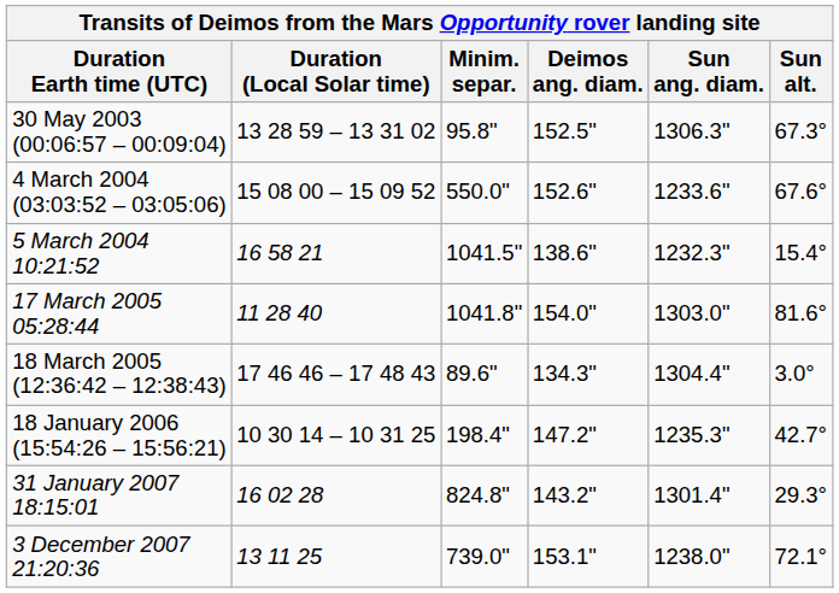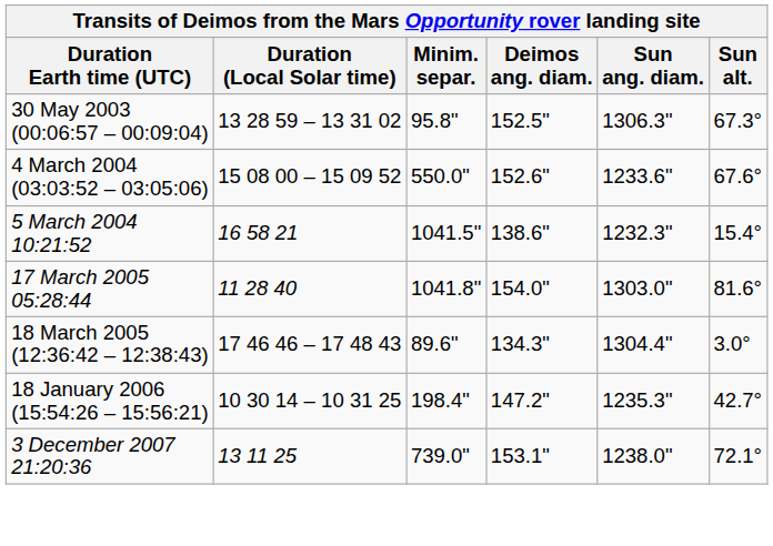 <table class="wikitable" style="margin:1em auto;">
 <tr>
 <th colspan="6">Transits of Deimos from the Mars <a href='#'><em>Opportunity</em> rover</a> landing site</th>
 </tr>
 <tr>
 <th>Duration<br>Earth time (UTC)</th>
 <th>Duration<br>(Local Solar time)</th>
 <th>Minim.<br>separ.</th>
 <th>Deimos<br>ang. diam.</th>
 <th>Sun<br>ang. diam.</th>
 <th>Sun<br>alt.</th>
 </tr>
 <tr>
 <td>30 May 2003<br>(00:06:57 – 00:09:04)</td>
 <td>13 28 59 – 13 31 02</td>
 <td>95.8"</td>
 <td>152.5"</td>
 <td>1306.3"</td>
 <td>67.3°</td>
 </tr>
 <tr>
 <td>4 March 2004<br>(03:03:52 – 03:05:06)</td>
 <td>15 08 00 – 15 09 52</td>
 <td>550.0"</td>
 <td>152.6"</td>
 <td>1233.6"</td>
 <td>67.6°</td>
 </tr>
 <tr>
 <td><em>5 March 2004<br>10:21:52</em></td>
 <td><em>16 58 21</em></td>
 <td>1041.5"</td>
 <td>138.6"</td>
 <td>1232.3"</td>
 <td>15.4°</td>
 </tr>
 <tr>
 <td><em>17 March 2005<br>05:28:44</em></td>
 <td><em>11 28 40</em></td>
 <td>1041.8"</td>
 <td>154.0"</td>
 <td>1303.0"</td>
 <td>81.6°</td>
 </tr>
 <tr>
 <td>18 March 2005<br>(12:36:42 – 12:38:43)</td>
 <td>17 46 46 – 17 48 43</td>
 <td>89.6"</td>
 <td>134.3"</td>
 <td>1304.4"</td>
 <td>3.0°</td>
 </tr>
 <tr>
 <td>18 January 2006<br>(15:54:26 – 15:56:21)</td>
 <td>10 30 14 – 10 31 25</td>
 <td>198.4"</td>
 <td>147.2"</td>
 <td>1235.3"</td>
 <td>42.7°</td>
 </tr>
 <tr>
-<td><em>31 January 2007<br>18:15:01</em></td>
-<td><em>16 02 28</em></td>
-<td>824.8"</td>
-<td>143.2"</td>
-<td>1301.4"</td>
-<td>29.3°</td>
-</tr>
-<tr>
 <td><em>3 December 2007<br>21:20:36</em></td>
 <td><em>13 11 25</em></td>
 <td>739.0"</td>
 <td>153.1"</td>
 <td>1238.0"</td>
 <td>72.1°</td>
 </tr>
 </table>
